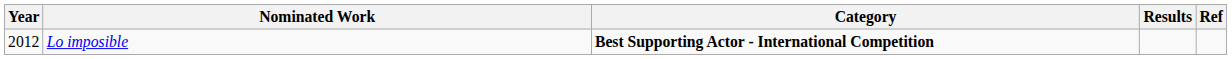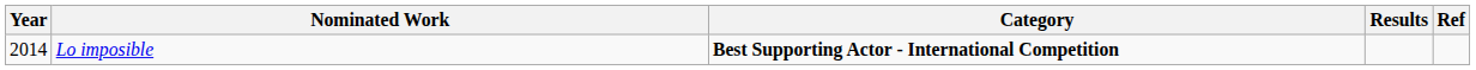 <table class="wikitable">
 <tr>
 <th scope="col" style="width:1em;">Year</th>
 <th scope="col" style="width:35em;">Nominated Work</th>
 <th scope="col" style="width:35em;">Category</th>
 <th scope="col" style="width:1em;">Results</th>
 <th scope="col" style="width:1em;">Ref</th>
 </tr>
 <tr>
-<td>2012</td>
+<td>2014</td>
 <td><em><a href='#'>Lo imposible</a></em></td>
 <td><strong>Best Supporting Actor - International Competition</strong></td>
 <td></td>
 <td></td>
 </tr>
 </table>
